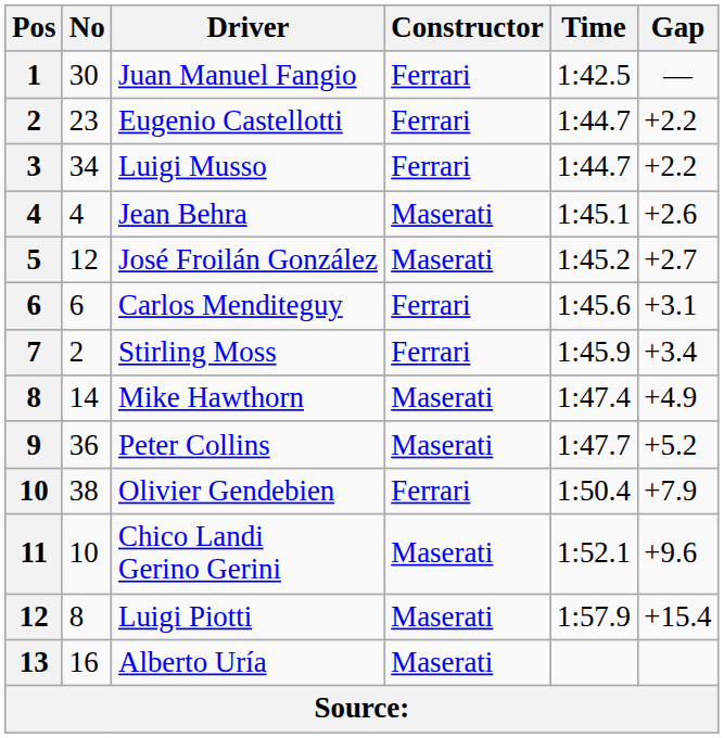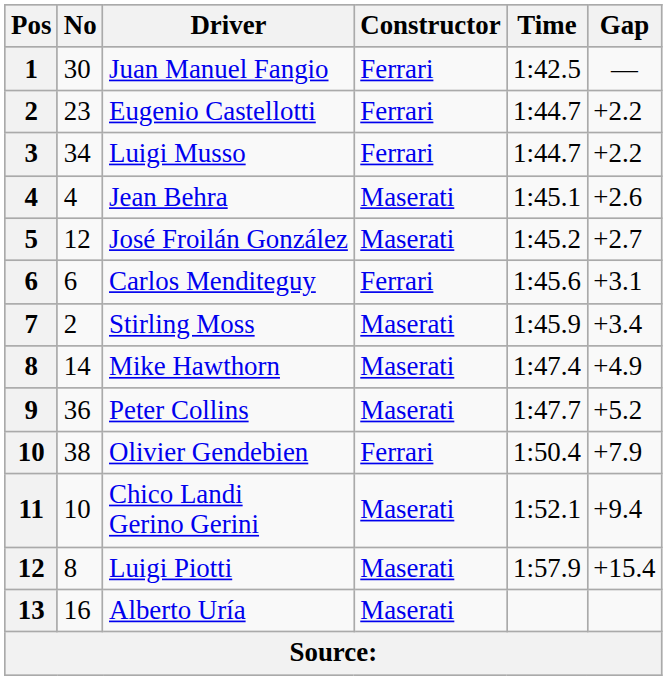 <table class="wikitable sortable">
 <tr>
 <th>Pos</th>
 <th>No</th>
 <th>Driver</th>
 <th>Constructor</th>
 <th>Time</th>
 <th>Gap</th>
 </tr>
 <tr>
 <th>1</th>
 <td>30</td>
 <td> <a href='#'>Juan Manuel Fangio</a></td>
 <td><a href='#'>Ferrari</a></td>
 <td>1:42.5</td>
 <td align="center">—</td>
 </tr>
 <tr>
 <th>2</th>
 <td>23</td>
 <td> <a href='#'>Eugenio Castellotti</a></td>
 <td><a href='#'>Ferrari</a></td>
 <td>1:44.7</td>
 <td>+2.2</td>
 </tr>
 <tr>
 <th>3</th>
 <td>34</td>
 <td> <a href='#'>Luigi Musso</a></td>
 <td><a href='#'>Ferrari</a></td>
 <td>1:44.7</td>
 <td>+2.2</td>
 </tr>
 <tr>
 <th>4</th>
 <td>4</td>
 <td> <a href='#'>Jean Behra</a></td>
 <td><a href='#'>Maserati</a></td>
 <td>1:45.1</td>
 <td>+2.6</td>
 </tr>
 <tr>
 <th>5</th>
 <td>12</td>
 <td> <a href='#'>José Froilán González</a></td>
 <td><a href='#'>Maserati</a></td>
 <td>1:45.2</td>
 <td>+2.7</td>
 </tr>
 <tr>
 <th>6</th>
 <td>6</td>
 <td> <a href='#'>Carlos Menditeguy</a></td>
 <td><a href='#'>Ferrari</a></td>
 <td>1:45.6</td>
 <td>+3.1</td>
 </tr>
 <tr>
 <th>7</th>
 <td>2</td>
 <td> <a href='#'>Stirling Moss</a></td>
-<td><a href='#'>Ferrari</a></td>
+<td><a href='#'>Maserati</a></td>
 <td>1:45.9</td>
 <td>+3.4</td>
 </tr>
 <tr>
 <th>8</th>
 <td>14</td>
 <td> <a href='#'>Mike Hawthorn</a></td>
 <td><a href='#'>Maserati</a></td>
 <td>1:47.4</td>
 <td>+4.9</td>
 </tr>
 <tr>
 <th>9</th>
 <td>36</td>
 <td> <a href='#'>Peter Collins</a></td>
 <td><a href='#'>Maserati</a></td>
 <td>1:47.7</td>
 <td>+5.2</td>
 </tr>
 <tr>
 <th>10</th>
 <td>38</td>
 <td> <a href='#'>Olivier Gendebien</a></td>
 <td><a href='#'>Ferrari</a></td>
 <td>1:50.4</td>
 <td>+7.9</td>
 </tr>
 <tr>
 <th>11</th>
 <td>10</td>
 <td> <a href='#'>Chico Landi</a><br> <a href='#'>Gerino Gerini</a></td>
 <td><a href='#'>Maserati</a></td>
 <td>1:52.1</td>
-<td>+9.6</td>
+<td>+9.4</td>
 </tr>
 <tr>
 <th>12</th>
 <td>8</td>
 <td> <a href='#'>Luigi Piotti</a></td>
 <td><a href='#'>Maserati</a></td>
 <td>1:57.9</td>
 <td>+15.4</td>
 </tr>
 <tr>
 <th>13</th>
 <td>16</td>
 <td> <a href='#'>Alberto Uría</a></td>
 <td><a href='#'>Maserati</a></td>
 <td></td>
 <td></td>
 </tr>
 <tr>
 <th colspan="6">Source:</th>
 </tr>
 </table>
